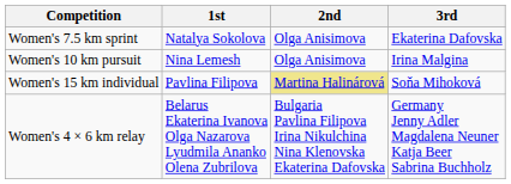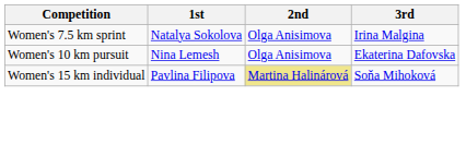 <table class="wikitable">
 <tr>
 <th>Competition</th>
 <th>1st</th>
 <th>2nd</th>
 <th>3rd</th>
 </tr>
 <tr>
 <td>Women's 7.5 km sprint</td>
 <td> <a href='#'>Natalya Sokolova</a></td>
 <td> <a href='#'>Olga Anisimova</a></td>
-<td> <a href='#'>Ekaterina Dafovska</a></td>
+<td> <a href='#'>Irina Malgina</a></td>
 </tr>
 <tr>
 <td>Women's 10 km pursuit</td>
 <td> <a href='#'>Nina Lemesh</a></td>
 <td> <a href='#'>Olga Anisimova</a></td>
-<td> <a href='#'>Irina Malgina</a></td>
+<td> <a href='#'>Ekaterina Dafovska</a></td>
 </tr>
 <tr>
 <td>Women's 15 km individual</td>
 <td> <a href='#'>Pavlina Filipova</a></td>
 <td style="background: khaki;"> <a href='#'>Martina Halinárová</a></td>
 <td> <a href='#'>Soňa Mihoková</a></td>
 </tr>
-<tr>
-<td>Women's 4 × 6 km relay</td>
-<td> <a href='#'>Belarus</a><br><a href='#'>Ekaterina Ivanova</a><br><a href='#'>Olga Nazarova</a><br><a href='#'>Lyudmila Ananko</a><br><a href='#'>Olena Zubrilova</a></td>
-<td> <a href='#'>Bulgaria</a><br><a href='#'>Pavlina Filipova</a><br><a href='#'>Irina Nikulchina</a><br><a href='#'>Nina Klenovska</a><br><a href='#'>Ekaterina Dafovska</a></td>
-<td> <a href='#'>Germany</a><br><a href='#'>Jenny Adler</a><br><a href='#'>Magdalena Neuner</a><br><a href='#'>Katja Beer</a><br><a href='#'>Sabrina Buchholz</a></td>
-</tr>
 </table>
